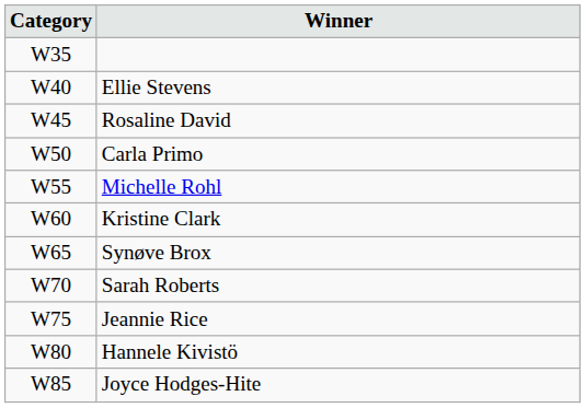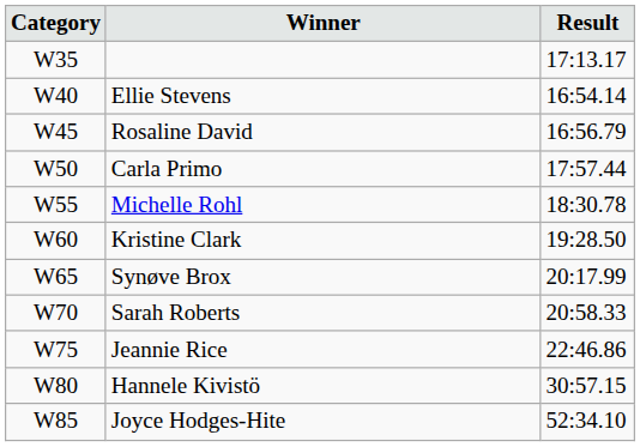 <table class="wikitable" width=35%>
 <tr>
 <td width=15% align="center" bgcolor=#E3E7E6><strong>Category</strong></td>
 <td align="center" bgcolor=#E3E7E6> <strong>Winner</strong></td>
+<td width=15% align="center" bgcolor=#E3E7E6><strong>Result</strong></td>
 </tr>
 <tr>
 <td align="center">W35</td>
 <td> </td>
+<td>17:13.17</td>
 </tr>
 <tr>
 <td align="center">W40</td>
 <td> Ellie Stevens</td>
+<td>16:54.14</td>
 </tr>
 <tr>
 <td align="center">W45</td>
 <td> Rosaline David</td>
+<td>16:56.79</td>
 </tr>
 <tr>
 <td align="center">W50</td>
 <td> Carla Primo</td>
+<td>17:57.44</td>
 </tr>
 <tr>
 <td align="center">W55</td>
 <td> <a href='#'>Michelle Rohl</a></td>
+<td>18:30.78</td>
 </tr>
 <tr>
 <td align="center">W60</td>
 <td> Kristine Clark</td>
+<td>19:28.50</td>
 </tr>
 <tr>
 <td align="center">W65</td>
 <td> Synøve Brox</td>
+<td>20:17.99</td>
 </tr>
 <tr>
 <td align="center">W70</td>
 <td> Sarah Roberts</td>
+<td>20:58.33</td>
 </tr>
 <tr>
 <td align="center">W75</td>
 <td> Jeannie Rice</td>
+<td>22:46.86</td>
 </tr>
 <tr>
 <td align="center">W80</td>
 <td> Hannele Kivistö</td>
+<td>30:57.15</td>
 </tr>
 <tr>
 <td align="center">W85</td>
 <td> Joyce Hodges-Hite</td>
+<td>52:34.10</td>
 </tr>
 </table>
